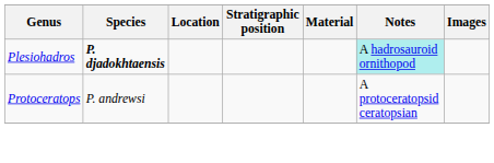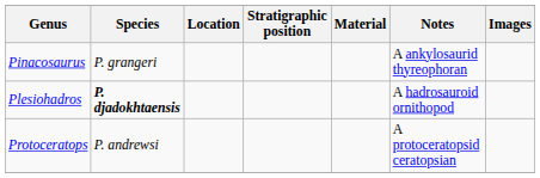 <table class="wikitable" align="center">
 <tr>
 </tr>
 <tr>
 <th>Genus</th>
 <th>Species</th>
 <th>Location</th>
 <th>Stratigraphic position</th>
 <th>Material</th>
 <th>Notes</th>
 <th>Images</th>
 </tr>
 <tr>
+<td><em><a href='#'>Pinacosaurus</a></em></td>
+<td><em>P. grangeri</em></td>
+<td></td>
+<td></td>
+<td></td>
+<td>A <a href='#'>ankylosaurid</a> <a href='#'>thyreophoran</a></td>
+<td></td>
+</tr>
+<tr>
 <td><em><a href='#'>Plesiohadros</a></em></td>
 <td><strong><em>P. djadokhtaensis</em></strong></td>
 <td></td>
 <td></td>
 <td></td>
-<td style="background: paleturquoise;">A <a href='#'>hadrosauroid</a> <a href='#'>ornithopod</a></td>
+<td>A <a href='#'>hadrosauroid</a> <a href='#'>ornithopod</a></td>
 <td></td>
 </tr>
 <tr>
 <td><em><a href='#'>Protoceratops</a></em></td>
 <td><em>P. andrewsi</em></td>
 <td></td>
 <td></td>
 <td></td>
 <td>A <a href='#'>protoceratopsid</a> <a href='#'>ceratopsian</a></td>
 <td></td>
 </tr>
 <tr>
 </tr>
 </table>
